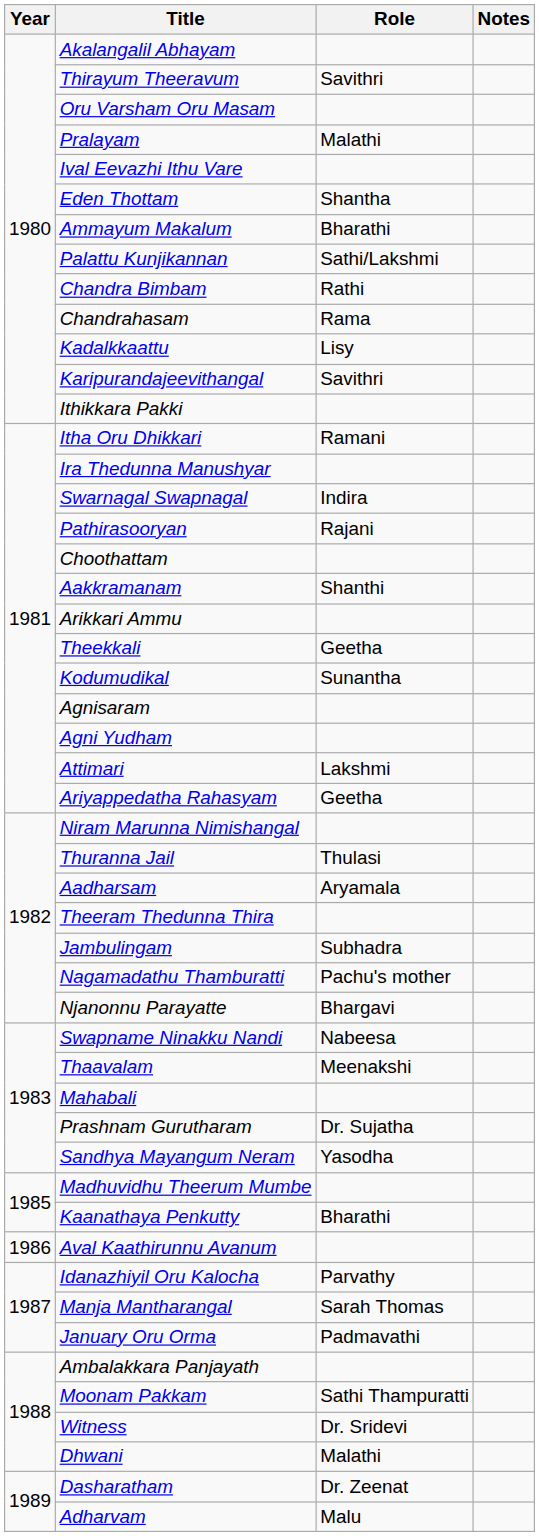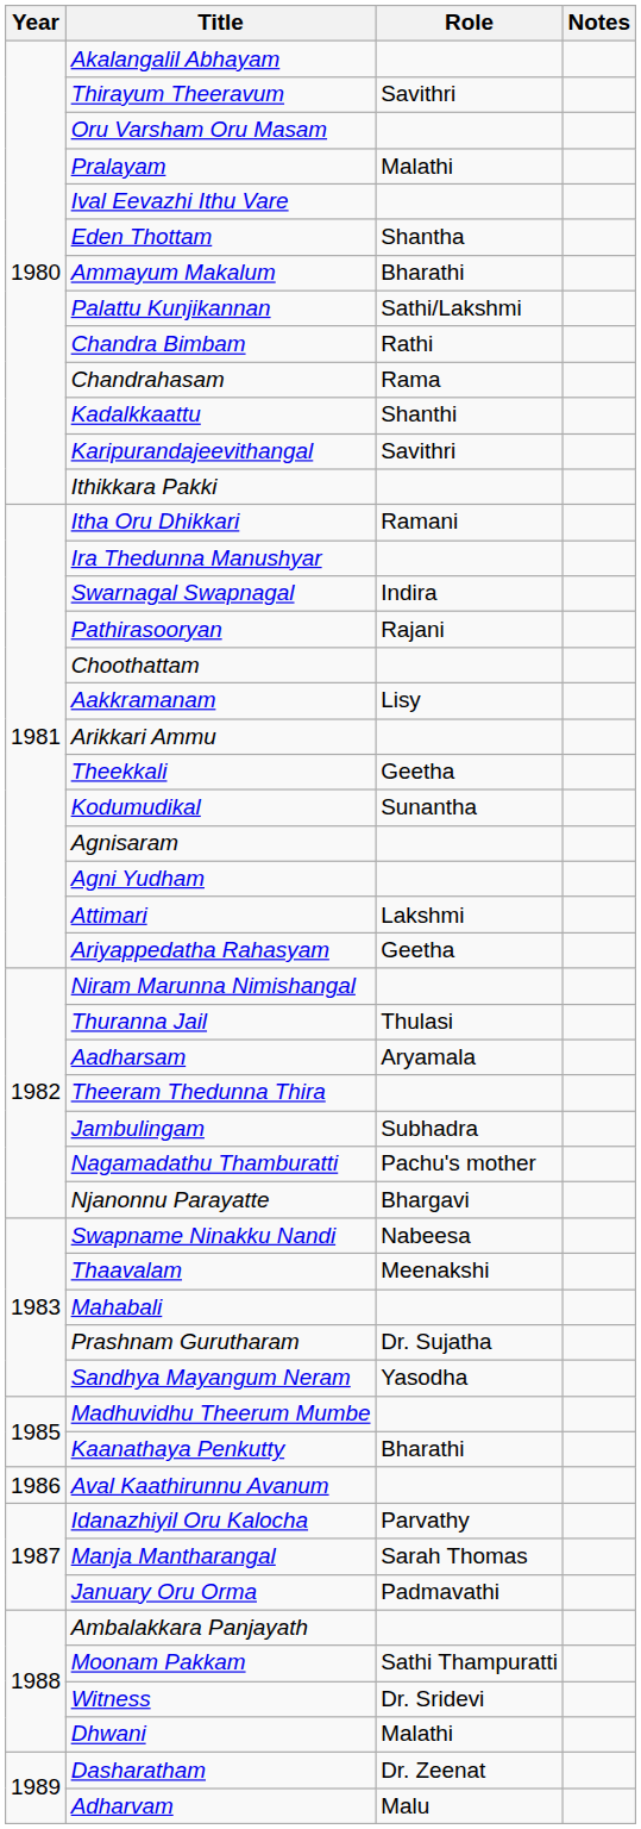 <table class="wikitable sortable">
 <tr>
 <th>Year</th>
 <th>Title</th>
 <th>Role</th>
 <th class="unsortable">Notes</th>
 </tr>
 <tr>
 <td rowspan=13>1980</td>
 <td><em><a href='#'>Akalangalil Abhayam</a></em></td>
 <td></td>
 <td></td>
 </tr>
 <tr>
 <td><em><a href='#'>Thirayum Theeravum</a></em></td>
 <td>Savithri</td>
 <td></td>
 </tr>
 <tr>
 <td><em><a href='#'>Oru Varsham Oru Masam</a></em></td>
 <td></td>
 <td></td>
 </tr>
 <tr>
 <td><em><a href='#'>Pralayam</a></em></td>
 <td>Malathi</td>
 <td></td>
 </tr>
 <tr>
 <td><em><a href='#'>Ival Eevazhi Ithu Vare</a></em></td>
 <td></td>
 <td></td>
 </tr>
 <tr>
 <td><em><a href='#'>Eden Thottam</a> </em></td>
 <td>Shantha</td>
 <td></td>
 </tr>
 <tr>
 <td><em><a href='#'>Ammayum Makalum</a></em></td>
 <td>Bharathi</td>
 <td></td>
 </tr>
 <tr>
 <td><em><a href='#'>Palattu Kunjikannan</a></em></td>
 <td>Sathi/Lakshmi</td>
 <td></td>
 </tr>
 <tr>
 <td><em><a href='#'>Chandra Bimbam</a></em></td>
 <td>Rathi</td>
 <td></td>
 </tr>
 <tr>
 <td><em>Chandrahasam</em></td>
 <td>Rama</td>
 <td></td>
 </tr>
 <tr>
 <td><em><a href='#'>Kadalkkaattu</a></em></td>
-<td>Lisy</td>
+<td>Shanthi</td>
 <td></td>
 </tr>
 <tr>
 <td><em><a href='#'>Karipurandajeevithangal</a></em></td>
 <td>Savithri</td>
 <td></td>
 </tr>
 <tr>
 <td><em>Ithikkara Pakki</em></td>
 <td></td>
 <td></td>
 </tr>
 <tr>
 <td rowspan=13>1981</td>
 <td><em><a href='#'>Itha Oru Dhikkari</a></em></td>
 <td>Ramani</td>
 <td></td>
 </tr>
 <tr>
 <td><em><a href='#'>Ira Thedunna Manushyar</a></em></td>
 <td></td>
 <td></td>
 </tr>
 <tr>
 <td><em><a href='#'>Swarnagal Swapnagal</a></em></td>
 <td>Indira</td>
 <td></td>
 </tr>
 <tr>
 <td><em><a href='#'>Pathirasooryan</a></em></td>
 <td>Rajani</td>
 <td></td>
 </tr>
 <tr>
 <td><em>Choothattam</em></td>
 <td></td>
 <td></td>
 </tr>
 <tr>
 <td><em><a href='#'>Aakkramanam</a></em></td>
-<td>Shanthi</td>
+<td>Lisy</td>
 <td></td>
 </tr>
 <tr>
 <td><em>Arikkari Ammu</em></td>
 <td></td>
 <td></td>
 </tr>
 <tr>
 <td><em><a href='#'>Theekkali</a></em></td>
 <td>Geetha</td>
 <td></td>
 </tr>
 <tr>
 <td><em><a href='#'>Kodumudikal</a></em></td>
 <td>Sunantha</td>
 <td></td>
 </tr>
 <tr>
 <td><em>Agnisaram</em></td>
 <td></td>
 <td></td>
 </tr>
 <tr>
 <td><em><a href='#'>Agni Yudham</a></em></td>
 <td></td>
 <td></td>
 </tr>
 <tr>
 <td><em><a href='#'>Attimari</a></em></td>
 <td>Lakshmi</td>
 <td></td>
 </tr>
 <tr>
 <td><em><a href='#'>Ariyappedatha Rahasyam</a></em></td>
 <td>Geetha</td>
 <td></td>
 </tr>
 <tr>
 <td rowspan=7>1982</td>
 <td><em><a href='#'>Niram Marunna Nimishangal</a></em></td>
 <td></td>
 <td></td>
 </tr>
 <tr>
 <td><em><a href='#'>Thuranna Jail</a></em></td>
 <td>Thulasi</td>
 <td></td>
 </tr>
 <tr>
 <td><em><a href='#'>Aadharsam</a></em></td>
 <td>Aryamala</td>
 <td></td>
 </tr>
 <tr>
 <td><em><a href='#'>Theeram Thedunna Thira</a></em></td>
 <td></td>
 <td></td>
 </tr>
 <tr>
 <td><em><a href='#'>Jambulingam</a></em></td>
 <td>Subhadra</td>
 <td></td>
 </tr>
 <tr>
 <td><em><a href='#'>Nagamadathu Thamburatti</a></em></td>
 <td>Pachu's mother</td>
 <td></td>
 </tr>
 <tr>
 <td><em>Njanonnu Parayatte</em></td>
 <td>Bhargavi</td>
 <td></td>
 </tr>
 <tr>
 <td rowspan=5>1983</td>
 <td><em><a href='#'>Swapname Ninakku Nandi</a></em></td>
 <td>Nabeesa</td>
 <td></td>
 </tr>
 <tr>
 <td><em><a href='#'>Thaavalam</a></em></td>
 <td>Meenakshi</td>
 <td></td>
 </tr>
 <tr>
 <td><em><a href='#'>Mahabali</a></em></td>
 <td></td>
 <td></td>
 </tr>
 <tr>
 <td><em>Prashnam Gurutharam</em></td>
 <td>Dr. Sujatha</td>
 <td></td>
 </tr>
 <tr>
 <td><em><a href='#'>Sandhya Mayangum Neram</a></em></td>
 <td>Yasodha</td>
 <td></td>
 </tr>
 <tr>
 <td rowspan=2>1985</td>
 <td><em><a href='#'>Madhuvidhu Theerum Mumbe</a></em></td>
 <td></td>
 <td></td>
 </tr>
 <tr>
 <td><em><a href='#'>Kaanathaya Penkutty</a></em></td>
 <td>Bharathi</td>
 <td></td>
 </tr>
 <tr>
 <td>1986</td>
 <td><em><a href='#'>Aval Kaathirunnu Avanum</a></em></td>
 <td></td>
 <td></td>
 </tr>
 <tr>
 <td rowspan=3>1987</td>
 <td><em><a href='#'>Idanazhiyil Oru Kalocha</a></em></td>
 <td>Parvathy</td>
 <td></td>
 </tr>
 <tr>
 <td><em><a href='#'>Manja Mantharangal</a></em></td>
 <td>Sarah Thomas</td>
 <td></td>
 </tr>
 <tr>
 <td><em><a href='#'>January Oru Orma</a></em></td>
 <td>Padmavathi</td>
 <td></td>
 </tr>
 <tr>
 <td rowspan=4>1988</td>
 <td><em>Ambalakkara Panjayath</em></td>
 <td></td>
 <td></td>
 </tr>
 <tr>
 <td><em><a href='#'>Moonam Pakkam</a></em></td>
 <td>Sathi Thampuratti</td>
 <td></td>
 </tr>
 <tr>
 <td><em><a href='#'>Witness</a></em></td>
 <td>Dr. Sridevi</td>
 <td></td>
 </tr>
 <tr>
 <td><em><a href='#'>Dhwani</a></em></td>
 <td>Malathi</td>
 <td></td>
 </tr>
 <tr>
 <td rowspan=2>1989</td>
 <td><em><a href='#'>Dasharatham</a></em></td>
 <td>Dr. Zeenat</td>
 <td></td>
 </tr>
 <tr>
 <td><em><a href='#'>Adharvam</a></em></td>
 <td>Malu</td>
 <td></td>
 </tr>
 <tr>
 </tr>
 </table>
